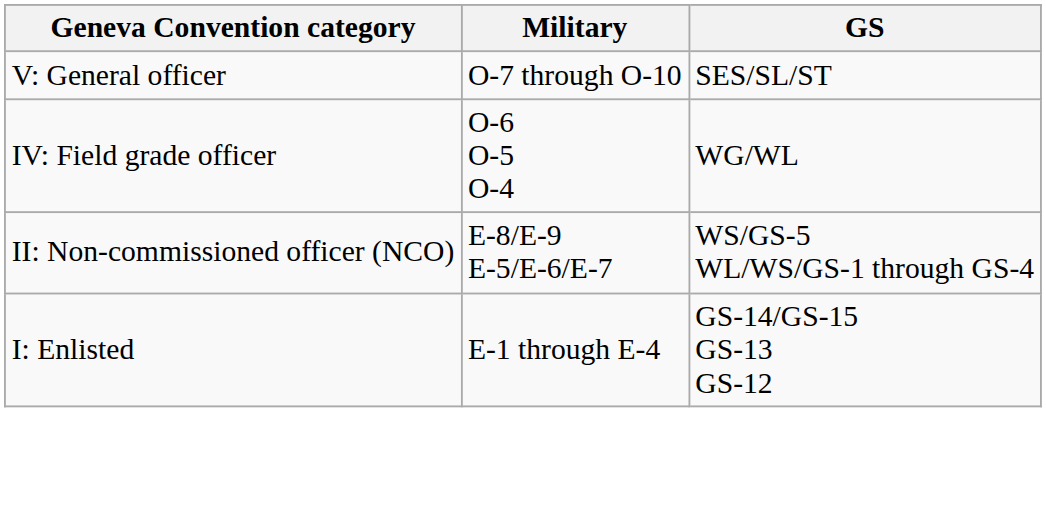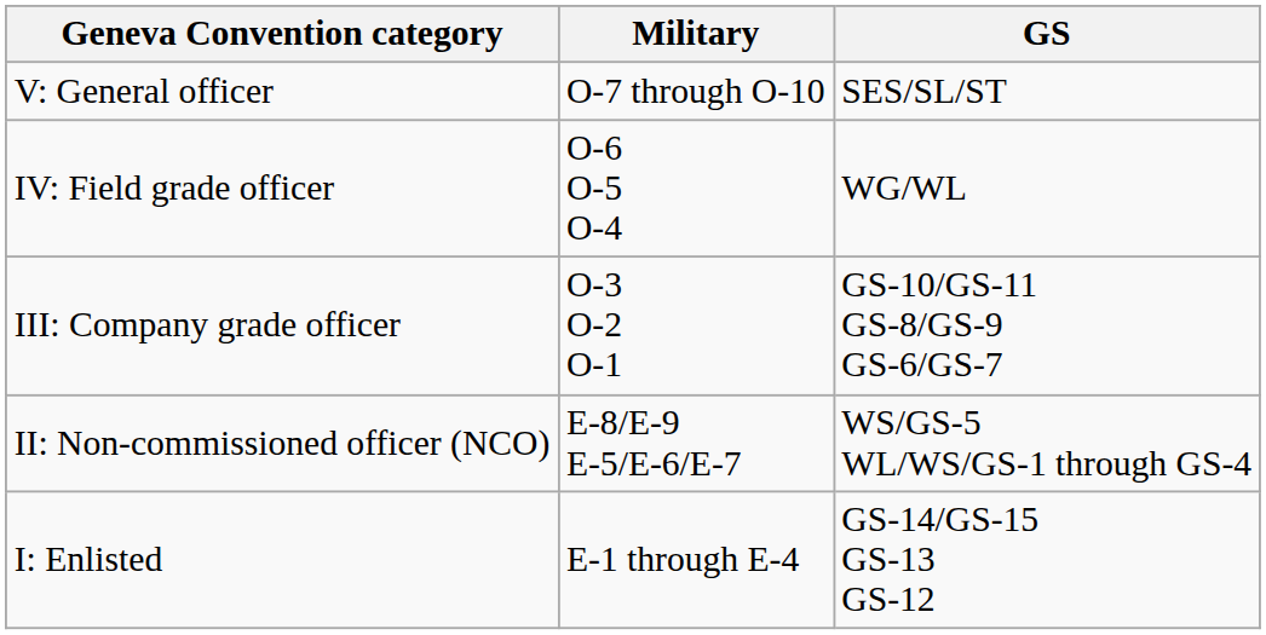 <table class="wikitable">
 <tr>
 <th>Geneva Convention category</th>
 <th>Military</th>
 <th>GS</th>
 </tr>
 <tr>
 <td>V: General officer</td>
 <td>O-7 through O-10</td>
 <td>SES/SL/ST</td>
 </tr>
 <tr>
 <td>IV: Field grade officer</td>
 <td>O-6<br>O-5<br>O-4</td>
 <td>WG/WL</td>
 </tr>
 <tr>
+<td>III: Company grade officer</td>
+<td>O-3<br>O-2<br>O-1</td>
+<td>GS-10/GS-11<br>GS-8/GS-9<br>GS-6/GS-7<br></td>
+</tr>
+<tr>
 <td>II: Non-commissioned officer (NCO)</td>
 <td>E-8/E-9<br>E-5/E-6/E-7</td>
 <td>WS/GS-5<br>WL/WS/GS-1 through GS-4</td>
 </tr>
 <tr>
 <td>I: Enlisted</td>
 <td>E-1 through E-4</td>
 <td>GS-14/GS-15<br>GS-13<br>GS-12</td>
 </tr>
 </table>
